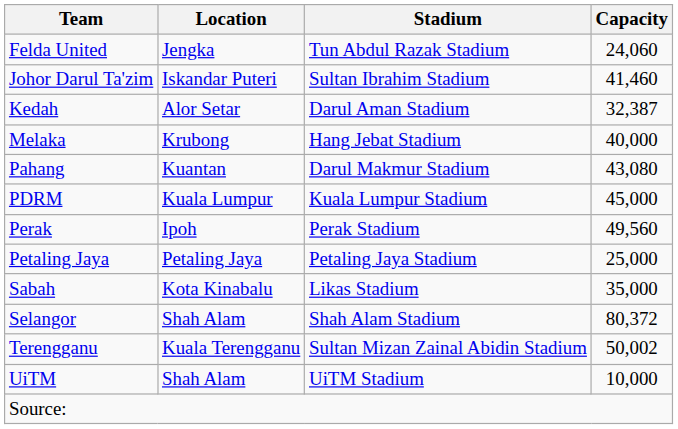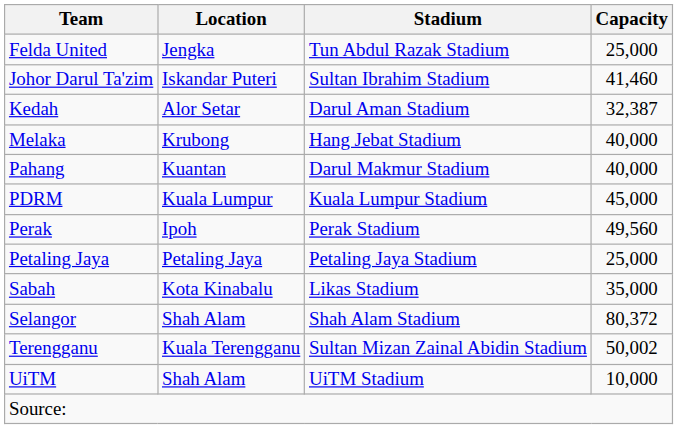 <table class="wikitable sortable">
 <tr>
 <th>Team</th>
 <th>Location</th>
 <th>Stadium</th>
 <th>Capacity</th>
 </tr>
 <tr>
 <td><a href='#'>Felda United</a></td>
 <td><a href='#'>Jengka</a></td>
 <td><a href='#'>Tun Abdul Razak Stadium</a></td>
-<td align="center">24,060</td>
+<td align="center">25,000</td>
 </tr>
 <tr>
 <td><a href='#'>Johor Darul Ta'zim</a></td>
 <td><a href='#'>Iskandar Puteri</a></td>
 <td><a href='#'>Sultan Ibrahim Stadium</a></td>
 <td align="center">41,460</td>
 </tr>
 <tr>
 <td><a href='#'>Kedah</a></td>
 <td><a href='#'>Alor Setar</a></td>
 <td><a href='#'>Darul Aman Stadium</a></td>
 <td align="center">32,387</td>
 </tr>
 <tr>
 <td><a href='#'>Melaka</a></td>
 <td><a href='#'>Krubong</a></td>
 <td><a href='#'>Hang Jebat Stadium</a></td>
 <td align="center">40,000</td>
 </tr>
 <tr>
 <td><a href='#'>Pahang</a></td>
 <td><a href='#'>Kuantan</a></td>
 <td><a href='#'>Darul Makmur Stadium</a></td>
-<td align="center">43,080</td>
+<td align="center">40,000</td>
 </tr>
 <tr>
 <td><a href='#'>PDRM</a></td>
 <td><a href='#'>Kuala Lumpur</a></td>
 <td><a href='#'>Kuala Lumpur Stadium</a></td>
 <td align="center">45,000</td>
 </tr>
 <tr>
 <td><a href='#'>Perak</a></td>
 <td><a href='#'>Ipoh</a></td>
 <td><a href='#'>Perak Stadium</a></td>
 <td align="center">49,560</td>
 </tr>
 <tr>
 <td><a href='#'>Petaling Jaya</a></td>
 <td><a href='#'>Petaling Jaya</a></td>
 <td><a href='#'>Petaling Jaya Stadium</a></td>
 <td align="center">25,000</td>
 </tr>
 <tr>
 <td><a href='#'>Sabah</a></td>
 <td><a href='#'>Kota Kinabalu</a></td>
 <td><a href='#'>Likas Stadium</a></td>
 <td align=center>35,000</td>
 </tr>
 <tr>
 <td><a href='#'>Selangor</a></td>
 <td><a href='#'>Shah Alam</a></td>
 <td><a href='#'>Shah Alam Stadium</a></td>
 <td align=center>80,372</td>
 </tr>
 <tr>
 <td><a href='#'>Terengganu</a></td>
 <td><a href='#'>Kuala Terengganu</a></td>
 <td><a href='#'>Sultan Mizan Zainal Abidin Stadium</a></td>
 <td align="center">50,002</td>
 </tr>
 <tr>
 <td><a href='#'>UiTM</a></td>
 <td><a href='#'>Shah Alam</a></td>
 <td><a href='#'>UiTM Stadium</a></td>
 <td align=center>10,000</td>
 </tr>
 <tr class="sortbottom">
 <td colspan="4">Source:</td>
 </tr>
 </table>
